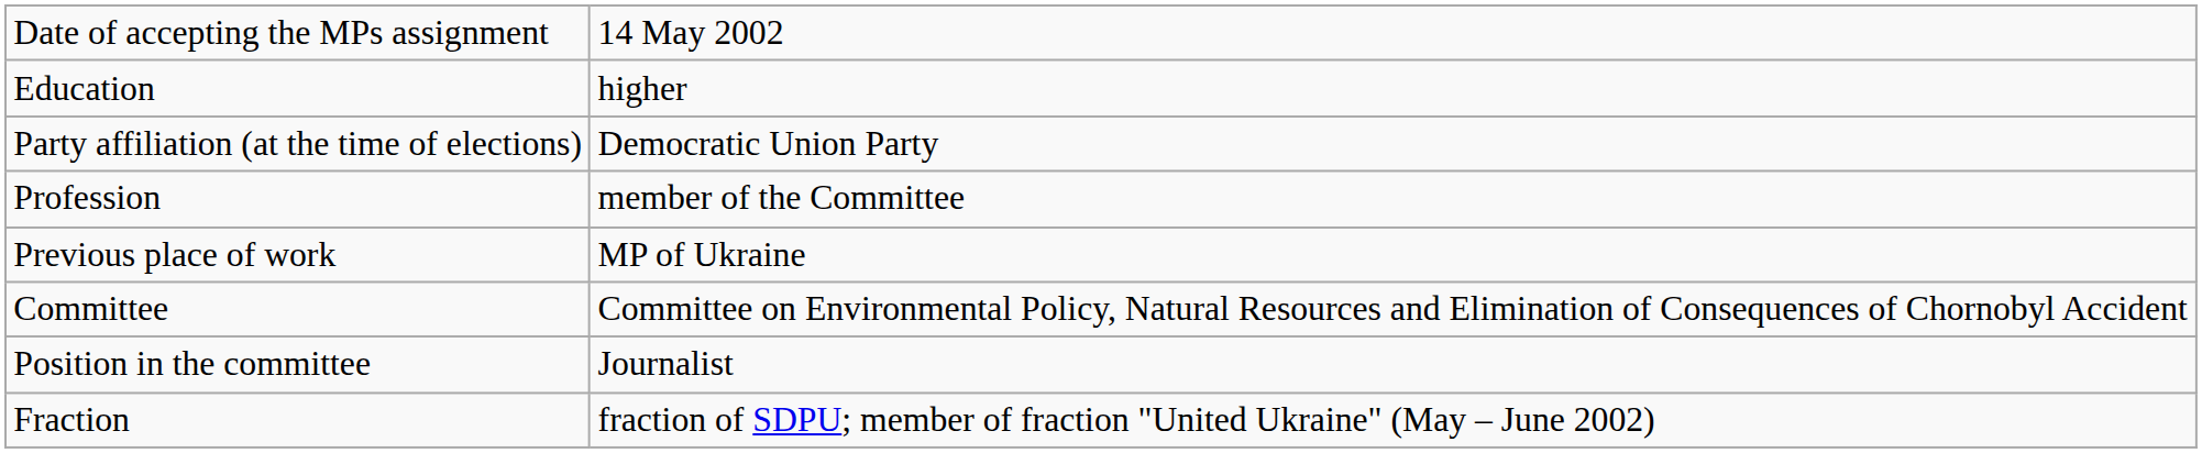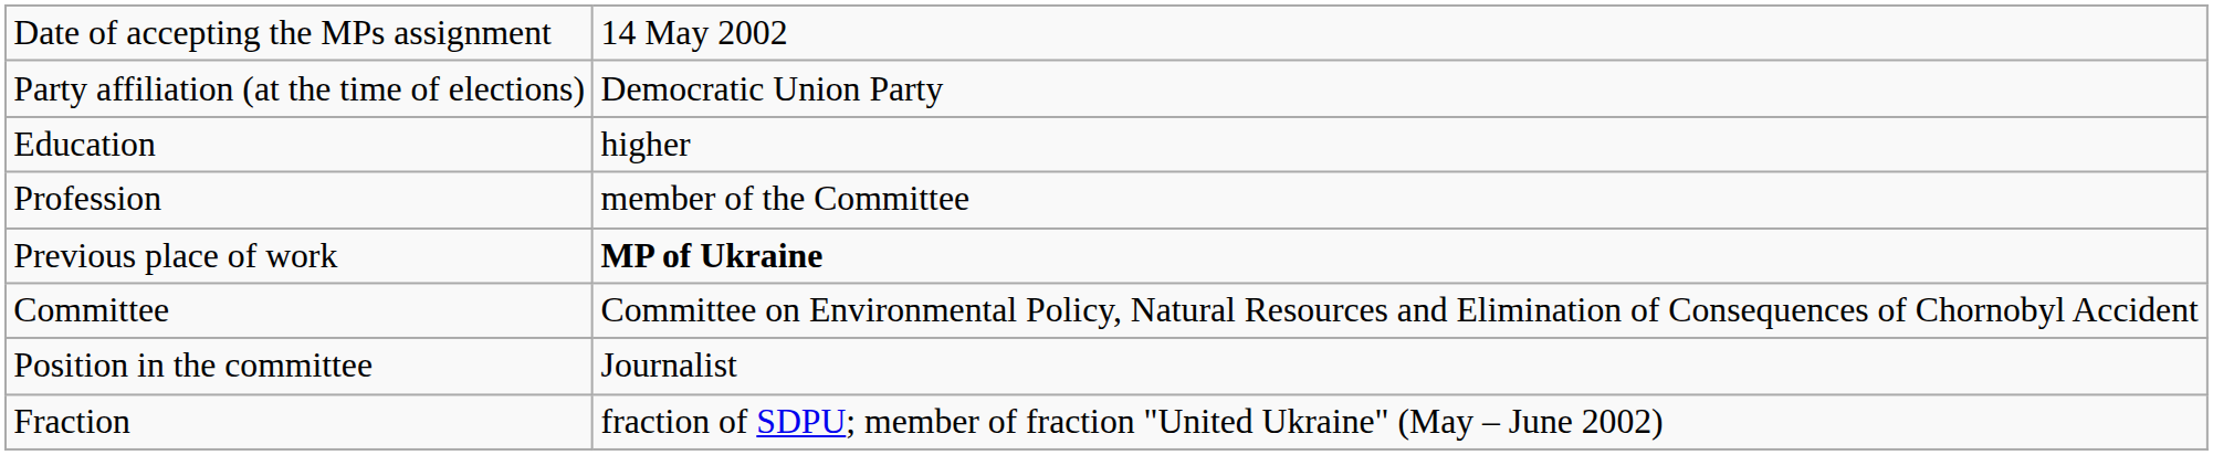 <table class="wikitable">
 <tr>
 <td>Date of accepting the MPs assignment</td>
 <td>14 May 2002</td>
 </tr>
 <tr>
+<td>Party affiliation (at the time of elections)</td>
+<td>Democratic Union Party</td>
+</tr>
+<tr>
 <td>Education</td>
 <td>higher</td>
-</tr>
-<tr>
-<td>Party affiliation (at the time of elections)</td>
-<td>Democratic Union Party</td>
 </tr>
 <tr>
 <td>Profession</td>
 <td>member of the Committee</td>
 </tr>
 <tr>
 <td>Previous place of work</td>
-<td>MP of Ukraine</td>
+<td><strong>MP of Ukraine</strong></td>
 </tr>
 <tr>
 <td>Committee</td>
 <td>Committee on Environmental Policy, Natural Resources and Elimination of Consequences of Chornobyl Accident</td>
 </tr>
 <tr>
 <td>Position in the committee</td>
 <td>Journalist</td>
 </tr>
 <tr>
 <td>Fraction</td>
 <td>fraction of <a href='#'>SDPU</a>; member of fraction "United Ukraine" (May – June 2002)</td>
 </tr>
 </table>
